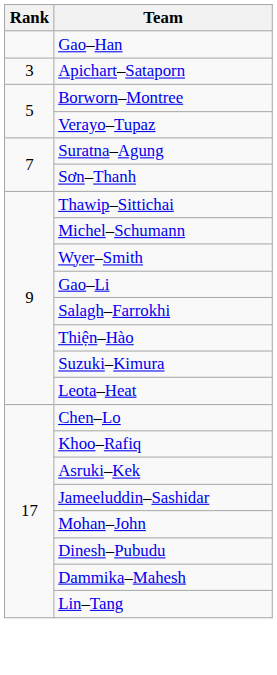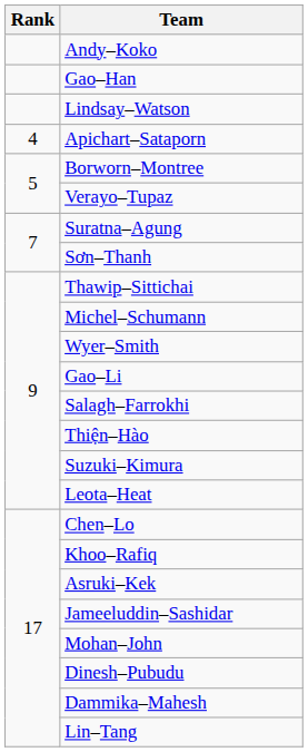 <table class="wikitable" style="text-align: center;">
 <tr>
 <th width=40>Rank</th>
 <th width=200>Team</th>
 </tr>
 <tr>
 <td></td>
+<td align="left"> <a href='#'>Andy</a>–<a href='#'>Koko</a></td>
+</tr>
+<tr>
+<td></td>
 <td align="left"> <a href='#'>Gao</a>–<a href='#'>Han</a></td>
 </tr>
 <tr>
-<td>3</td>
+<td></td>
+<td align="left"> <a href='#'>Lindsay</a>–<a href='#'>Watson</a></td>
+</tr>
+<tr>
+<td>4</td>
 <td align="left"> <a href='#'>Apichart</a>–<a href='#'>Sataporn</a></td>
 </tr>
 <tr>
 <td rowspan=2>5</td>
 <td align="left"> <a href='#'>Borworn</a>–<a href='#'>Montree</a></td>
 </tr>
 <tr>
 <td align="left"> <a href='#'>Verayo</a>–<a href='#'>Tupaz</a></td>
 </tr>
 <tr>
 <td rowspan=2>7</td>
 <td align="left"> <a href='#'>Suratna</a>–<a href='#'>Agung</a></td>
 </tr>
 <tr>
 <td align="left"> <a href='#'>Sơn</a>–<a href='#'>Thanh</a></td>
 </tr>
 <tr>
 <td rowspan=8>9</td>
 <td align="left"> <a href='#'>Thawip</a>–<a href='#'>Sittichai</a></td>
 </tr>
 <tr>
 <td align="left"> <a href='#'>Michel</a>–<a href='#'>Schumann</a></td>
 </tr>
 <tr>
 <td align="left"> <a href='#'>Wyer</a>–<a href='#'>Smith</a></td>
 </tr>
 <tr>
 <td align="left"> <a href='#'>Gao</a>–<a href='#'>Li</a></td>
 </tr>
 <tr>
 <td align="left"> <a href='#'>Salagh</a>–<a href='#'>Farrokhi</a></td>
 </tr>
 <tr>
 <td align="left"> <a href='#'>Thiện</a>–<a href='#'>Hào</a></td>
 </tr>
 <tr>
 <td align="left"> <a href='#'>Suzuki</a>–<a href='#'>Kimura</a></td>
 </tr>
 <tr>
 <td align="left"> <a href='#'>Leota</a>–<a href='#'>Heat</a></td>
 </tr>
 <tr>
 <td rowspan=8>17</td>
 <td align="left"> <a href='#'>Chen</a>–<a href='#'>Lo</a></td>
 </tr>
 <tr>
 <td align="left"> <a href='#'>Khoo</a>–<a href='#'>Rafiq</a></td>
 </tr>
 <tr>
 <td align="left"> <a href='#'>Asruki</a>–<a href='#'>Kek</a></td>
 </tr>
 <tr>
 <td align="left"> <a href='#'>Jameeluddin</a>–<a href='#'>Sashidar</a></td>
 </tr>
 <tr>
 <td align="left"> <a href='#'>Mohan</a>–<a href='#'>John</a></td>
 </tr>
 <tr>
 <td align="left"> <a href='#'>Dinesh</a>–<a href='#'>Pubudu</a></td>
 </tr>
 <tr>
 <td align="left"> <a href='#'>Dammika</a>–<a href='#'>Mahesh</a></td>
 </tr>
 <tr>
 <td align="left"> <a href='#'>Lin</a>–<a href='#'>Tang</a></td>
 </tr>
 </table>
